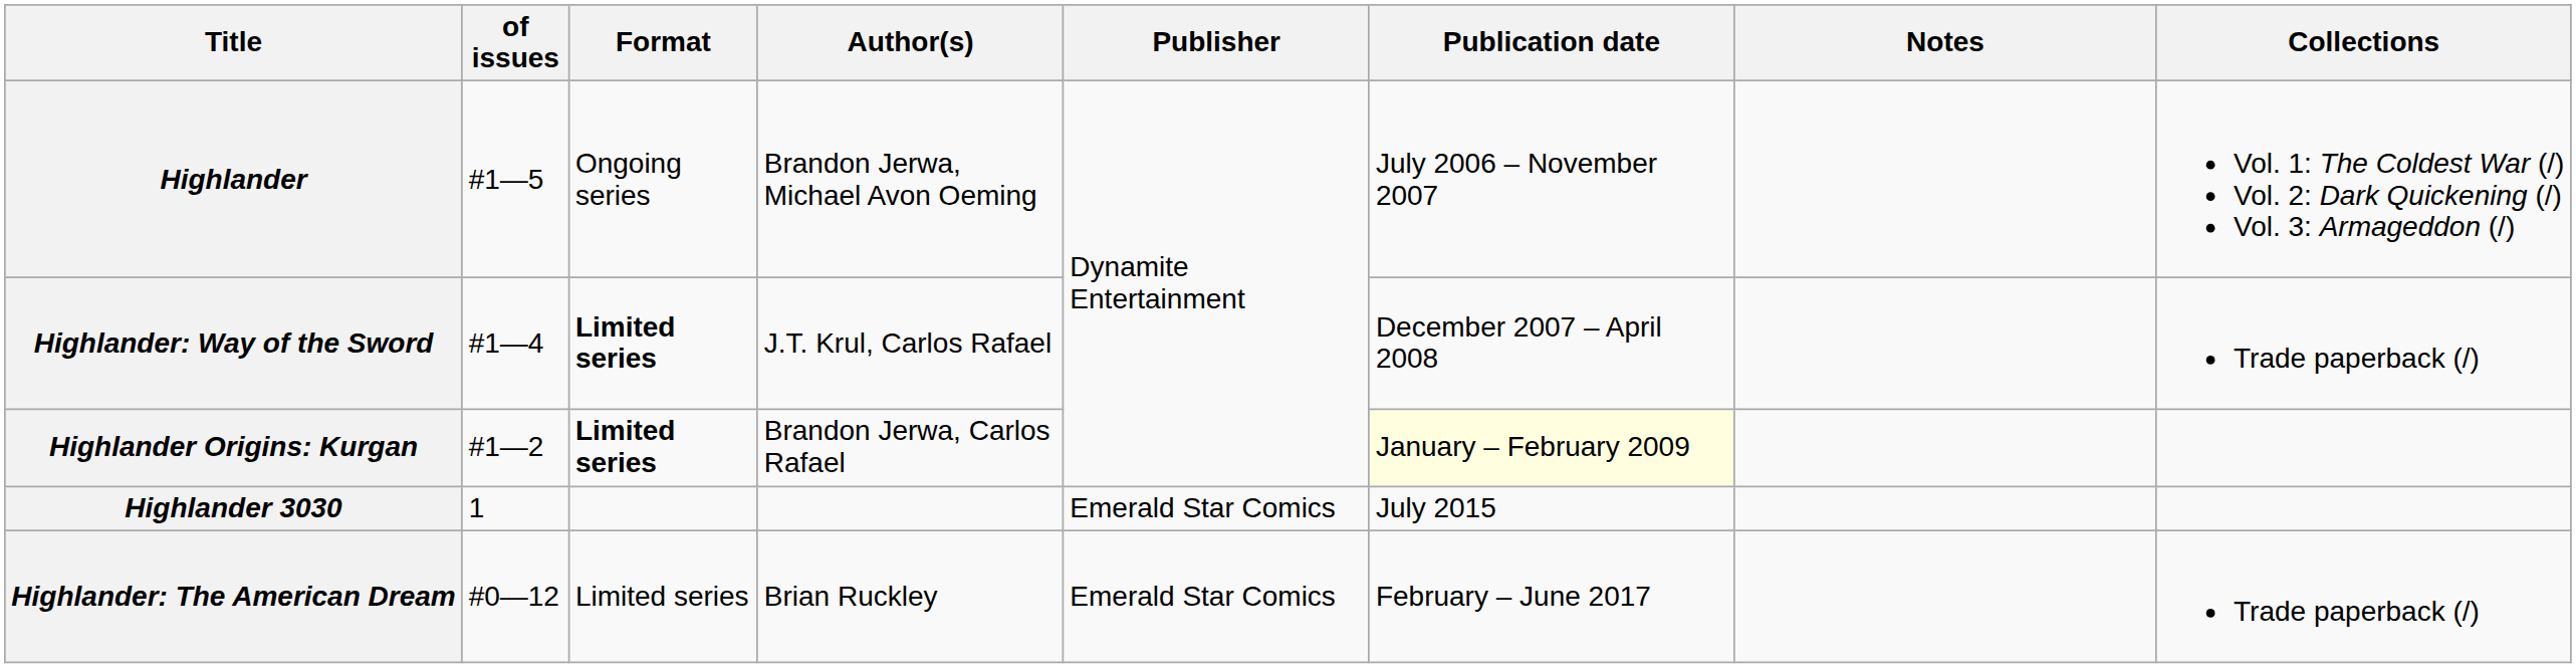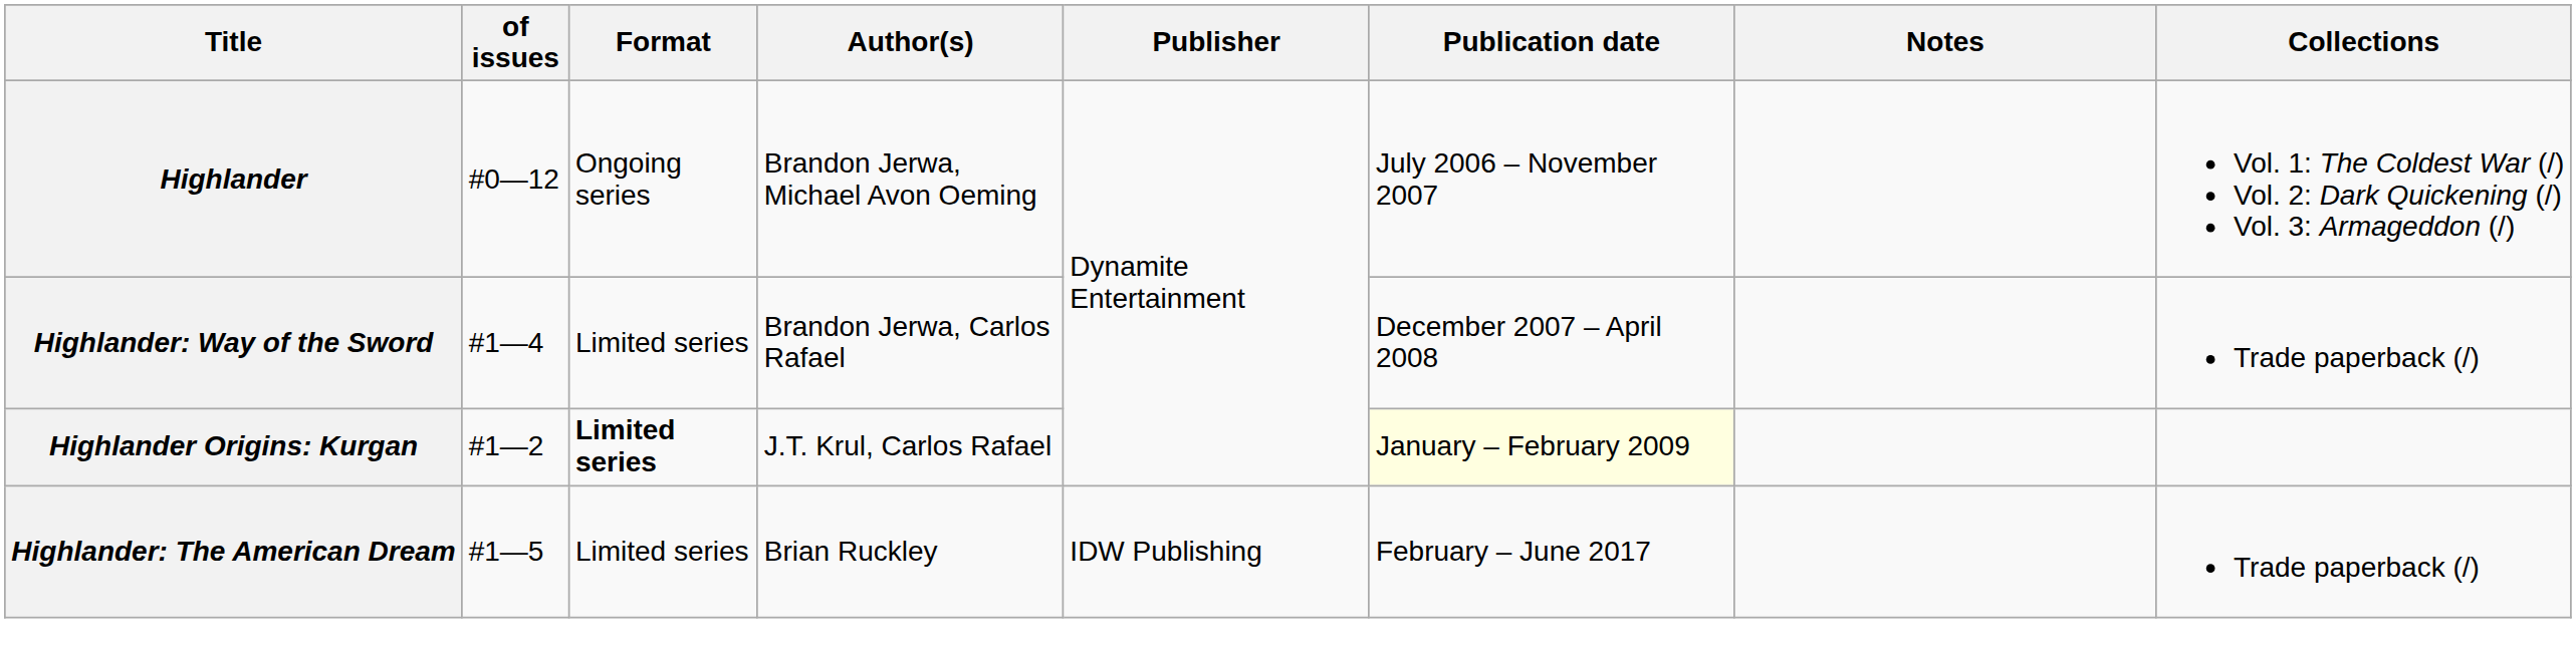 <table class="wikitable">
 <tr>
 <th>Title</th>
 <th style="width:40pt"> of issues</th>
 <th style="width:75pt">Format</th>
 <th style="width:125pt">Author(s)</th>
 <th style="width:125pt">Publisher</th>
 <th style="width:150pt">Publication date</th>
 <th style="width:175pt">Notes</th>
 <th>Collections</th>
 </tr>
 <tr>
 <th><em>Highlander</em></th>
-<td>#1—5</td>
+<td>#0—12</td>
 <td>Ongoing series</td>
 <td>Brandon Jerwa, Michael Avon Oeming</td>
 <td rowspan="3">Dynamite Entertainment</td>
 <td>July 2006 – November 2007</td>
 <td></td>
 <td><br><ul><li>Vol. 1: <em>The Coldest War</em> (/)</li><li>Vol. 2: <em>Dark Quickening</em> (/)</li><li>Vol. 3: <em>Armageddon</em> (/)</li></ul></td>
 </tr>
 <tr>
 <th><em>Highlander: Way of the Sword</em></th>
 <td>#1—4</td>
-<td><strong>Limited series</strong></td>
-<td>J.T. Krul, Carlos Rafael</td>
+<td>Limited series</td>
+<td>Brandon Jerwa, Carlos Rafael</td>
 <td>December 2007 – April 2008</td>
 <td></td>
 <td><br><ul><li>Trade paperback (/)</li></ul></td>
 </tr>
 <tr>
 <th><em>Highlander Origins: Kurgan</em></th>
 <td>#1—2</td>
 <td><strong>Limited series</strong></td>
-<td>Brandon Jerwa, Carlos Rafael</td>
+<td>J.T. Krul, Carlos Rafael</td>
 <td style="background: lightyellow;">January – February 2009</td>
 <td></td>
 <td></td>
 </tr>
 <tr>
-<th><em>Highlander 3030</em></th>
-<td>1</td>
-<td></td>
-<td></td>
-<td>Emerald Star Comics</td>
-<td>July 2015</td>
-<td></td>
-<td></td>
-</tr>
-<tr>
 <th><em>Highlander: The American Dream</em></th>
-<td>#0—12</td>
+<td>#1—5</td>
 <td>Limited series</td>
 <td>Brian Ruckley</td>
-<td>Emerald Star Comics</td>
+<td>IDW Publishing</td>
 <td>February – June 2017</td>
 <td></td>
 <td><br><ul><li>Trade paperback (/)</li></ul></td>
 </tr>
 </table>
